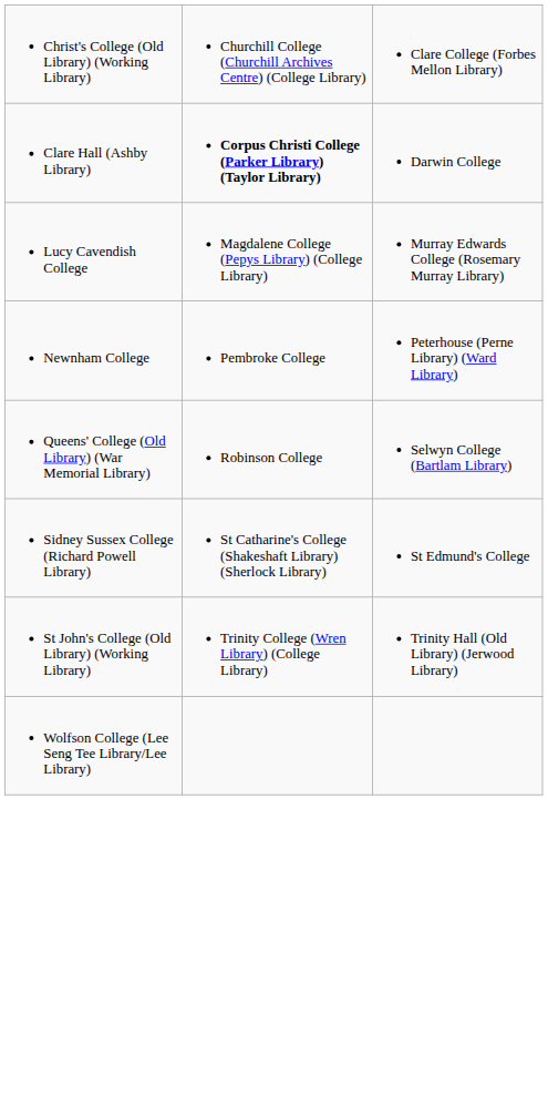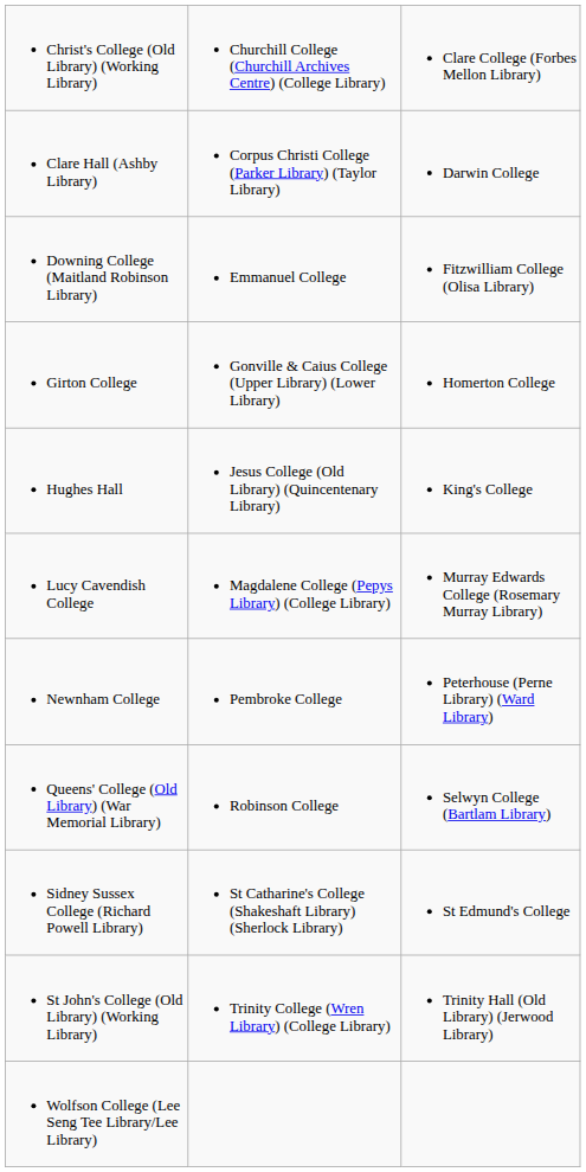 <table class="wikitable">
 <tr>
 <td><br><ul><li>Christ's College (Old Library) (Working Library)</li></ul></td>
 <td><br><ul><li>Churchill College (<a href='#'>Churchill Archives Centre</a>) (College Library)</li></ul></td>
 <td><br><ul><li>Clare College (Forbes Mellon Library)</li></ul></td>
 </tr>
 <tr>
 <td><br><ul><li>Clare Hall (Ashby Library)</li></ul></td>
-<td><strong><br><ul><li>Corpus Christi College (<a href='#'>Parker Library</a>) (Taylor Library)</li></ul></strong></td>
+<td><br><ul><li>Corpus Christi College (<a href='#'>Parker Library</a>) (Taylor Library)</li></ul></td>
 <td><br><ul><li>Darwin College</li></ul></td>
+</tr>
+<tr>
+<td><br><ul><li>Downing College (Maitland Robinson Library)</li></ul></td>
+<td><br><ul><li>Emmanuel College</li></ul></td>
+<td><br><ul><li>Fitzwilliam College (Olisa Library)</li></ul></td>
+</tr>
+<tr>
+<td><br><ul><li>Girton College</li></ul></td>
+<td><br><ul><li>Gonville & Caius College (Upper Library) (Lower Library)</li></ul></td>
+<td><br><ul><li>Homerton College</li></ul></td>
+</tr>
+<tr>
+<td><br><ul><li>Hughes Hall</li></ul></td>
+<td><br><ul><li>Jesus College (Old Library) (Quincentenary Library)</li></ul></td>
+<td><br><ul><li>King's College</li></ul></td>
 </tr>
 <tr>
 <td><br><ul><li>Lucy Cavendish College</li></ul></td>
 <td><br><ul><li>Magdalene College (<a href='#'>Pepys Library</a>) (College Library)</li></ul></td>
 <td><br><ul><li>Murray Edwards College (Rosemary Murray Library)</li></ul></td>
 </tr>
 <tr>
 <td><br><ul><li>Newnham College</li></ul></td>
 <td><br><ul><li>Pembroke College</li></ul></td>
 <td><br><ul><li>Peterhouse (Perne Library) (<a href='#'>Ward Library</a>)</li></ul></td>
 </tr>
 <tr>
 <td><br><ul><li>Queens' College (<a href='#'>Old Library</a>) (War Memorial Library)</li></ul></td>
 <td><br><ul><li>Robinson College</li></ul></td>
 <td><br><ul><li>Selwyn College (<a href='#'>Bartlam Library</a>)</li></ul></td>
 </tr>
 <tr>
 <td><br><ul><li>Sidney Sussex College (Richard Powell Library)</li></ul></td>
 <td><br><ul><li>St Catharine's College (Shakeshaft Library) (Sherlock Library)</li></ul></td>
 <td><br><ul><li>St Edmund's College</li></ul></td>
 </tr>
 <tr>
 <td><br><ul><li>St John's College (Old Library) (Working Library)</li></ul></td>
 <td><br><ul><li>Trinity College (<a href='#'>Wren Library</a>) (College Library)</li></ul></td>
 <td><br><ul><li>Trinity Hall (Old Library) (Jerwood Library)</li></ul></td>
 </tr>
 <tr>
 <td><br><ul><li>Wolfson College (Lee Seng Tee Library/Lee Library)</li></ul></td>
 <td></td>
 <td></td>
 </tr>
 </table>
